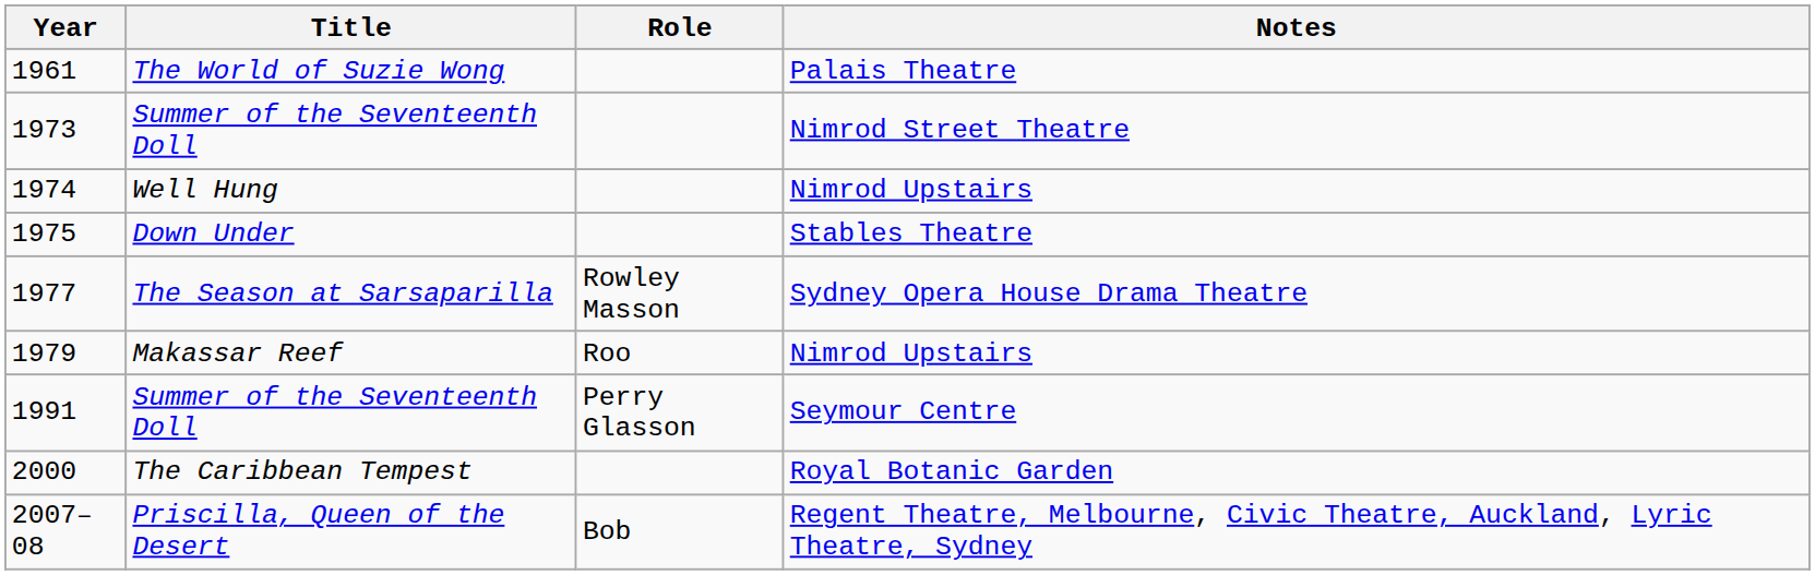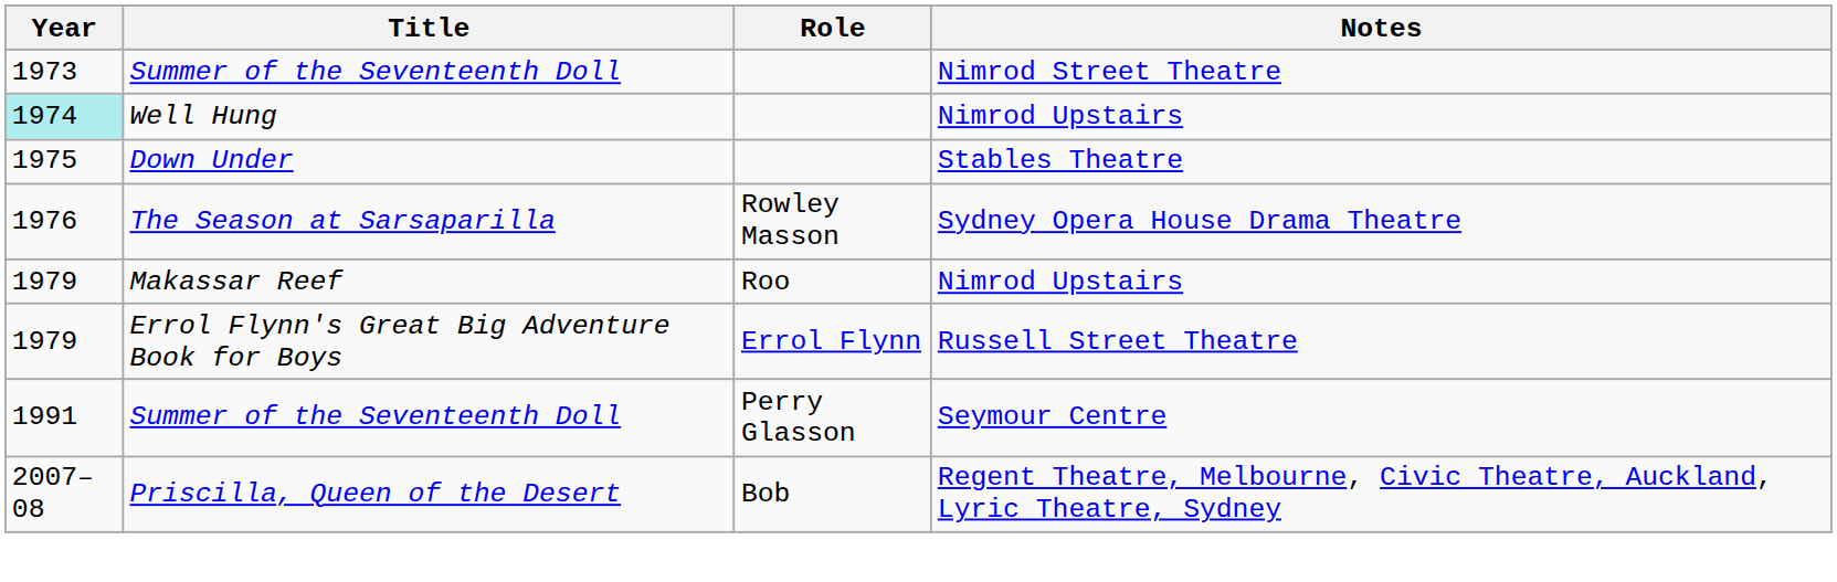 <table class="wikitable sortable">
 <tr>
 <th>Year</th>
 <th>Title</th>
 <th>Role</th>
 <th class="unsortable">Notes</th>
 </tr>
 <tr>
-<td>1961</td>
-<td><em><a href='#'>The World of Suzie Wong</a></em></td>
-<td></td>
-<td><a href='#'>Palais Theatre</a></td>
-</tr>
-<tr>
 <td>1973</td>
 <td><em><a href='#'>Summer of the Seventeenth Doll</a></em></td>
 <td></td>
 <td><a href='#'>Nimrod Street Theatre</a></td>
 </tr>
 <tr>
-<td>1974</td>
+<td style="background: paleturquoise;">1974</td>
 <td><em>Well Hung</em></td>
 <td></td>
 <td><a href='#'>Nimrod Upstairs</a></td>
 </tr>
 <tr>
 <td>1975</td>
 <td><em><a href='#'>Down Under</a></em></td>
 <td></td>
 <td><a href='#'>Stables Theatre</a></td>
 </tr>
 <tr>
-<td>1977</td>
+<td>1976</td>
 <td><em><a href='#'>The Season at Sarsaparilla</a></em></td>
 <td>Rowley Masson</td>
 <td><a href='#'>Sydney Opera House Drama Theatre</a></td>
 </tr>
 <tr>
 <td>1979</td>
 <td><em>Makassar Reef</em></td>
 <td>Roo</td>
 <td><a href='#'>Nimrod Upstairs</a></td>
 </tr>
 <tr>
+<td>1979</td>
+<td><em>Errol Flynn's Great Big Adventure Book for Boys</em></td>
+<td><a href='#'>Errol Flynn</a></td>
+<td><a href='#'>Russell Street Theatre</a></td>
+</tr>
+<tr>
 <td>1991</td>
 <td><em><a href='#'>Summer of the Seventeenth Doll</a></em></td>
 <td>Perry Glasson</td>
 <td><a href='#'>Seymour Centre</a></td>
-</tr>
-<tr>
-<td>2000</td>
-<td><em>The Caribbean Tempest</em></td>
-<td></td>
-<td><a href='#'>Royal Botanic Garden</a></td>
 </tr>
 <tr>
 <td>2007–08</td>
 <td><em><a href='#'>Priscilla, Queen of the Desert</a></em></td>
 <td>Bob</td>
 <td><a href='#'>Regent Theatre, Melbourne</a>, <a href='#'>Civic Theatre, Auckland</a>, <a href='#'>Lyric Theatre, Sydney</a></td>
 </tr>
 </table>
